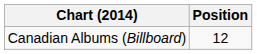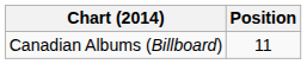 <table class="wikitable">
 <tr>
 <th>Chart (2014)</th>
 <th>Position</th>
 </tr>
 <tr>
 <td>Canadian Albums (<em>Billboard</em>)</td>
-<td style="text-align:center">12</td>
+<td style="text-align:center">11</td>
 </tr>
 </table>
